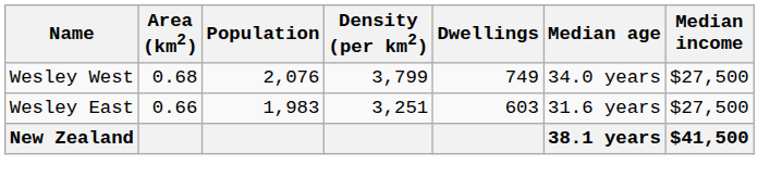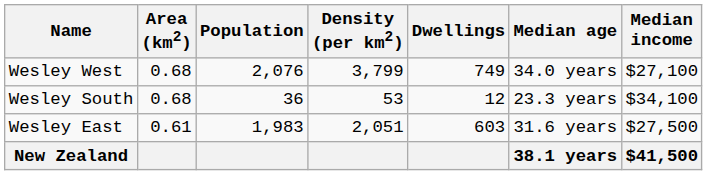 <table class="wikitable">
 <tr>
 <th>Name</th>
 <th>Area<br>(km<sup>2</sup>)</th>
 <th>Population</th>
 <th>Density<br>(per km<sup>2</sup>)</th>
 <th>Dwellings</th>
 <th>Median age</th>
 <th>Median<br>income</th>
 </tr>
 <tr>
 <td>Wesley West</td>
 <td style="text-align:right;">0.68</td>
 <td style="text-align:right;">2,076</td>
 <td style="text-align:right;">3,799</td>
 <td style="text-align:right;">749</td>
 <td>34.0 years</td>
-<td>$27,500</td>
+<td>$27,100</td>
+</tr>
+<tr>
+<td>Wesley South</td>
+<td style="text-align:right;">0.68</td>
+<td style="text-align:right;">36</td>
+<td style="text-align:right;">53</td>
+<td style="text-align:right;">12</td>
+<td>23.3 years</td>
+<td>$34,100</td>
 </tr>
 <tr>
 <td>Wesley East</td>
-<td style="text-align:right;">0.66</td>
+<td style="text-align:right;">0.61</td>
 <td style="text-align:right;">1,983</td>
-<td style="text-align:right;">3,251</td>
+<td style="text-align:right;">2,051</td>
 <td style="text-align:right;">603</td>
 <td>31.6 years</td>
 <td>$27,500</td>
 </tr>
 <tr>
 <th>New Zealand</th>
 <th></th>
 <th></th>
 <th></th>
 <th></th>
 <th>38.1 years</th>
 <th style="text-align:left;">$41,500</th>
 </tr>
 </table>
